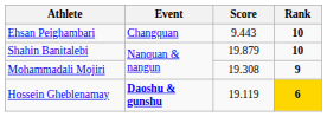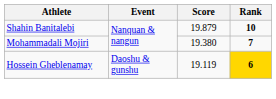 <table class="wikitable" width="65%" style="text-align:center; font-size:90%">
 <tr>
 <th width="18%">Athlete</th>
 <th width="12%">Event</th>
 <th width="9%">Score</th>
 <th width="6%">Rank</th>
-</tr>
-<tr>
-<td align=left><a href='#'>Ehsan Peighambari</a></td>
-<td align=left><a href='#'>Changquan</a></td>
-<td>9.443</td>
-<td><strong>10</strong></td>
 </tr>
 <tr>
 <td align=left><a href='#'>Shahin Banitalebi</a></td>
 <td rowspan=2 align=left><a href='#'>Nanquan & nangun</a></td>
 <td>19.879</td>
 <td><strong>10</strong></td>
 </tr>
 <tr>
 <td align=left><a href='#'>Mohammadali Mojiri</a></td>
-<td>19.308</td>
-<td><strong>9</strong></td>
+<td>19.380</td>
+<td><strong>7</strong></td>
 </tr>
 <tr>
 <td align=left><a href='#'>Hossein Gheblenamay</a></td>
-<td align=left><strong><a href='#'>Daoshu & gunshu</a></strong></td>
+<td align=left><a href='#'>Daoshu & gunshu</a></td>
 <td>19.119</td>
 <td style="background: gold;"><strong>6</strong></td>
 </tr>
 </table>
